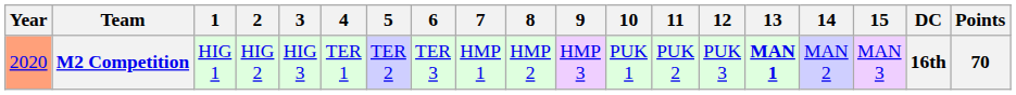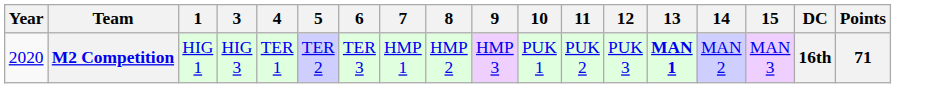 <table class="wikitable" style="text-align:center; font-size:85%">
 <tr>
 <th>Year</th>
 <th>Team</th>
 <th>1</th>
-<th>2</th>
 <th>3</th>
 <th>4</th>
 <th>5</th>
 <th>6</th>
 <th>7</th>
 <th>8</th>
 <th>9</th>
 <th>10</th>
 <th>11</th>
 <th>12</th>
 <th>13</th>
 <th>14</th>
 <th>15</th>
 <th>DC</th>
 <th>Points</th>
 </tr>
 <tr>
-<td style="background: lightsalmon;"><a href='#'>2020</a></td>
+<td><a href='#'>2020</a></td>
 <th><a href='#'>M2 Competition</a></th>
 <td style="background:#DFFFDF;"><a href='#'>HIG<br>1</a><br></td>
-<td style="background:#DFFFDF;"><a href='#'>HIG<br>2</a><br></td>
 <td style="background:#DFFFDF;"><a href='#'>HIG<br>3</a><br></td>
 <td style="background:#DFFFDF;"><a href='#'>TER<br>1</a><br></td>
 <td style="background:#CFCFFF;"><a href='#'>TER<br>2</a><br></td>
 <td style="background:#DFFFDF;"><a href='#'>TER<br>3</a><br></td>
 <td style="background:#DFFFDF;"><a href='#'>HMP<br>1</a><br></td>
 <td style="background:#DFFFDF;"><a href='#'>HMP<br>2</a><br></td>
 <td style="background:#EFCFFF;"><a href='#'>HMP<br>3</a><br></td>
 <td style="background:#DFFFDF;"><a href='#'>PUK<br>1</a><br></td>
 <td style="background:#DFFFDF;"><a href='#'>PUK<br>2</a><br></td>
 <td style="background:#DFFFDF;"><a href='#'>PUK<br>3</a><br></td>
 <td style="background:#DFFFDF;"><strong><a href='#'>MAN<br>1</a><br></strong></td>
 <td style="background:#CFCFFF;"><a href='#'>MAN<br>2</a><br></td>
 <td style="background:#EFCFFF;"><a href='#'>MAN<br>3</a><br></td>
 <th>16th</th>
-<th>70</th>
+<th>71</th>
 </tr>
 </table>
